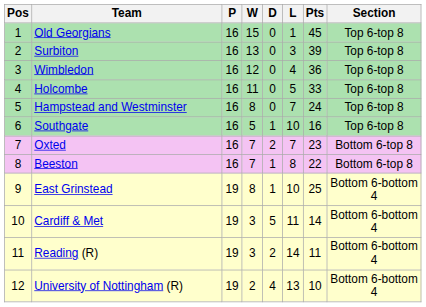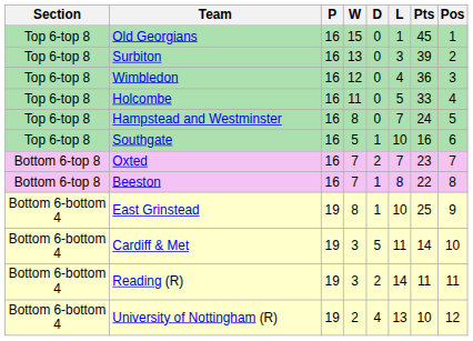 <table class="wikitable" style="font-size: 100%">
 <tr>
-<th width=20>Pos</th>
+<th width=120>Section</th>
 <th width=250>Team</th>
 <th width=20>P</th>
 <th width=20>W</th>
 <th width=20>D</th>
 <th width=20>L</th>
 <th width=20>Pts</th>
-<th width=120>Section</th>
+<th width=20>Pos</th>
 </tr>
 <tr align=center style="background:#ACE1AF;">
-<td>1</td>
+<td>Top 6-top 8</td>
 <td align="left"><a href='#'>Old Georgians</a></td>
 <td>16</td>
 <td>15</td>
 <td>0</td>
 <td>1</td>
 <td>45</td>
-<td>Top 6-top 8</td>
+<td>1</td>
 </tr>
 <tr align=center style="background:#ACE1AF;">
-<td>2</td>
+<td>Top 6-top 8</td>
 <td align="left"><a href='#'>Surbiton</a></td>
 <td>16</td>
 <td>13</td>
 <td>0</td>
 <td>3</td>
 <td>39</td>
-<td>Top 6-top 8</td>
+<td>2</td>
 </tr>
 <tr align=center style="background:#ACE1AF;">
-<td>3</td>
+<td>Top 6-top 8</td>
 <td align="left"><a href='#'>Wimbledon</a></td>
 <td>16</td>
 <td>12</td>
 <td>0</td>
 <td>4</td>
 <td>36</td>
-<td>Top 6-top 8</td>
+<td>3</td>
 </tr>
 <tr align=center style="background:#ACE1AF;">
-<td>4</td>
+<td>Top 6-top 8</td>
 <td align="left"><a href='#'>Holcombe</a></td>
 <td>16</td>
 <td>11</td>
 <td>0</td>
 <td>5</td>
 <td>33</td>
-<td>Top 6-top 8</td>
+<td>4</td>
 </tr>
 <tr align=center style="background:#ACE1AF;">
-<td>5</td>
+<td>Top 6-top 8</td>
 <td align="left"><a href='#'>Hampstead and Westminster</a></td>
 <td>16</td>
 <td>8</td>
 <td>0</td>
 <td>7</td>
 <td>24</td>
-<td>Top 6-top 8</td>
+<td>5</td>
 </tr>
 <tr align=center style="background:#ACE1AF;">
-<td>6</td>
+<td>Top 6-top 8</td>
 <td align="left"><a href='#'>Southgate</a></td>
 <td>16</td>
 <td>5</td>
 <td>1</td>
 <td>10</td>
 <td>16</td>
-<td>Top 6-top 8</td>
+<td>6</td>
 </tr>
 <tr align=center style="background: #F4C3F3;">
-<td>7</td>
+<td>Bottom 6-top 8</td>
 <td align="left"><a href='#'>Oxted</a></td>
 <td>16</td>
 <td>7</td>
 <td>2</td>
 <td>7</td>
 <td>23</td>
-<td>Bottom 6-top 8</td>
+<td>7</td>
 </tr>
 <tr align=center style="background: #F4C3F3;">
-<td>8</td>
+<td>Bottom 6-top 8</td>
 <td align="left"><a href='#'>Beeston</a></td>
 <td>16</td>
 <td>7</td>
 <td>1</td>
 <td>8</td>
 <td>22</td>
-<td>Bottom 6-top 8</td>
+<td>8</td>
 </tr>
 <tr align=center style="background: #ffffcc;">
-<td>9</td>
+<td>Bottom 6-bottom 4</td>
 <td align="left"><a href='#'>East Grinstead</a></td>
 <td>19</td>
 <td>8</td>
 <td>1</td>
 <td>10</td>
 <td>25</td>
-<td>Bottom 6-bottom 4</td>
+<td>9</td>
 </tr>
 <tr align=center style="background: #ffffcc;">
-<td>10</td>
+<td>Bottom 6-bottom 4</td>
 <td align="left"><a href='#'>Cardiff & Met</a></td>
 <td>19</td>
 <td>3</td>
 <td>5</td>
 <td>11</td>
 <td>14</td>
-<td>Bottom 6-bottom 4</td>
+<td>10</td>
 </tr>
 <tr align=center style="background: #ffffcc;">
-<td>11</td>
+<td>Bottom 6-bottom 4</td>
 <td align="left"><a href='#'>Reading</a> (R)</td>
 <td>19</td>
 <td>3</td>
 <td>2</td>
 <td>14</td>
 <td>11</td>
-<td>Bottom 6-bottom 4</td>
+<td>11</td>
 </tr>
 <tr align=center style="background: #ffffcc;">
-<td>12</td>
+<td>Bottom 6-bottom 4</td>
 <td align="left"><a href='#'>University of Nottingham</a> (R)</td>
 <td>19</td>
 <td>2</td>
 <td>4</td>
 <td>13</td>
 <td>10</td>
-<td>Bottom 6-bottom 4</td>
+<td>12</td>
 </tr>
 </table>
